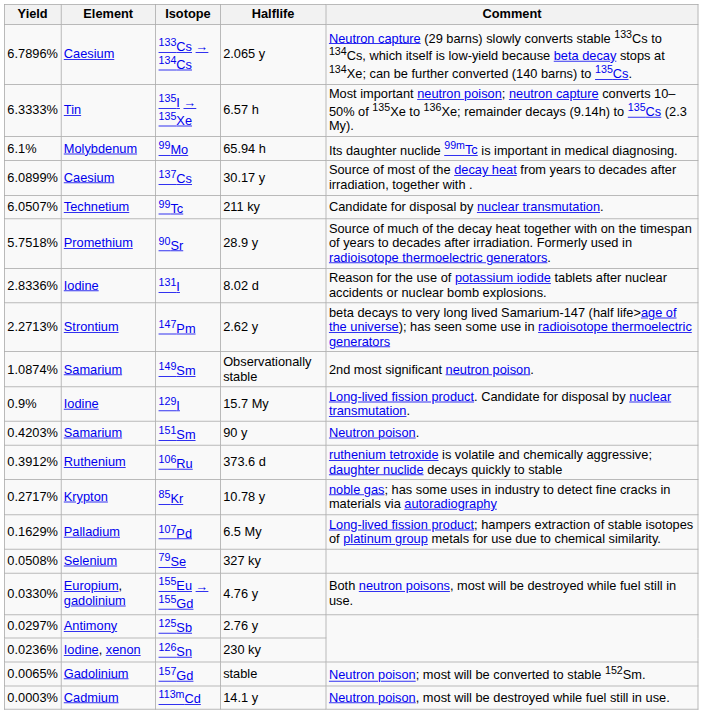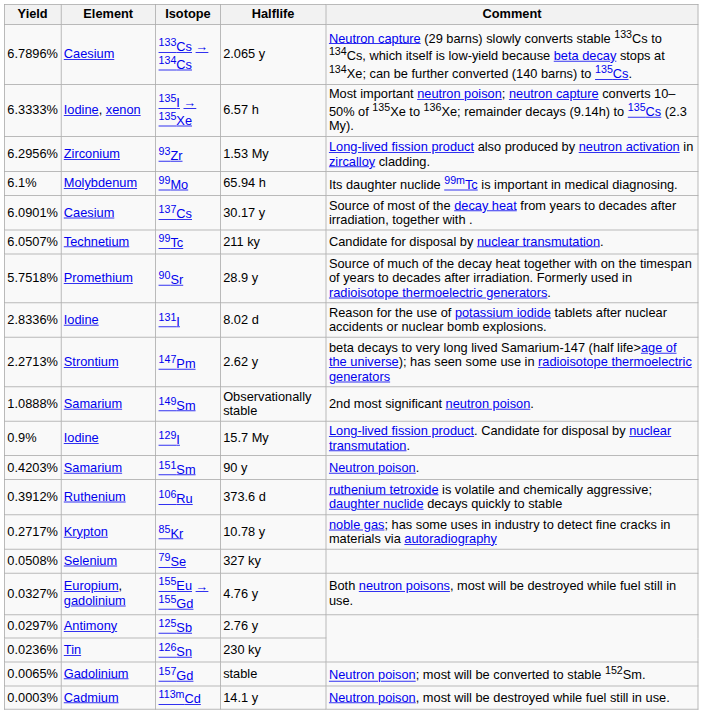 <table class="wikitable sortable">
 <tr>
 <th>Yield</th>
 <th>Element</th>
 <th>Isotope</th>
 <th>Halflife</th>
 <th>Comment</th>
 </tr>
 <tr>
 <td>6.7896%</td>
 <td><a href='#'>Caesium</a></td>
 <td> <a href='#'><sup>133</sup>Cs</a> <a href='#'>→</a> <a href='#'><sup>134</sup>Cs</a></td>
 <td> 2.065 y</td>
 <td><a href='#'>Neutron capture</a> (29 barns) slowly converts stable <sup>133</sup>Cs to <sup>134</sup>Cs, which itself is low-yield because <a href='#'>beta decay</a> stops at <sup>134</sup>Xe; can be further converted (140 barns) to <a href='#'><sup>135</sup>Cs</a>.</td>
 </tr>
 <tr>
 <td>6.3333%</td>
-<td><a href='#'>Tin</a></td>
+<td><a href='#'>Iodine</a>, <a href='#'>xenon</a></td>
 <td> <a href='#'><sup>135</sup>I</a> <a href='#'>→</a> <a href='#'><sup>135</sup>Xe</a></td>
 <td> 6.57 h</td>
 <td>Most important <a href='#'>neutron poison</a>; <a href='#'>neutron capture</a> converts 10–50% of <sup>135</sup>Xe to <sup>136</sup>Xe; remainder decays (9.14h) to <a href='#'><sup>135</sup>Cs</a> (2.3 My).</td>
+</tr>
+<tr>
+<td>6.2956%</td>
+<td><a href='#'>Zirconium</a></td>
+<td> <a href='#'><sup>93</sup>Zr</a></td>
+<td> 1.53 My</td>
+<td><a href='#'>Long-lived fission product</a> also produced by <a href='#'>neutron activation</a> in <a href='#'>zircalloy</a> cladding.</td>
 </tr>
 <tr>
 <td>6.1%</td>
 <td><a href='#'>Molybdenum</a></td>
 <td> <a href='#'><sup>99</sup>Mo</a></td>
 <td> 65.94 h</td>
 <td>Its daughter nuclide <a href='#'><sup>99m</sup>Tc</a> is important in medical diagnosing.</td>
 </tr>
 <tr>
-<td>6.0899%</td>
+<td>6.0901%</td>
 <td><a href='#'>Caesium</a></td>
 <td> <a href='#'><sup>137</sup>Cs</a></td>
 <td> 30.17 y</td>
 <td>Source of most of the <a href='#'>decay heat</a> from years to decades after irradiation, together with .</td>
 </tr>
 <tr>
 <td>6.0507%</td>
 <td><a href='#'>Technetium</a></td>
 <td> <a href='#'><sup>99</sup>Tc</a></td>
 <td> 211 ky</td>
 <td>Candidate for disposal by <a href='#'>nuclear transmutation</a>.</td>
 </tr>
 <tr>
 <td>5.7518%</td>
 <td><a href='#'>Promethium</a></td>
 <td> <a href='#'><sup>90</sup>Sr</a></td>
 <td> 28.9 y</td>
 <td>Source of much of the decay heat together with  on the timespan of  years to decades after irradiation. Formerly used in <a href='#'>radioisotope thermoelectric generators</a>.</td>
 </tr>
 <tr>
 <td>2.8336%</td>
 <td><a href='#'>Iodine</a></td>
 <td> <a href='#'><sup>131</sup>I</a></td>
 <td> 8.02 d</td>
 <td>Reason for the use of <a href='#'>potassium iodide</a> tablets after nuclear accidents or nuclear bomb explosions.</td>
 </tr>
 <tr>
 <td>2.2713%</td>
 <td><a href='#'>Strontium</a></td>
 <td> <a href='#'><sup>147</sup>Pm</a></td>
 <td> 2.62 y</td>
 <td>beta decays to very long lived Samarium-147 (half life><a href='#'>age of the universe</a>); has seen some use in <a href='#'>radioisotope thermoelectric generators</a></td>
 </tr>
 <tr>
-<td>1.0874%</td>
+<td>1.0888%</td>
 <td><a href='#'>Samarium</a></td>
 <td> <a href='#'><sup>149</sup>Sm</a></td>
 <td> Observationally stable</td>
 <td>2nd most significant <a href='#'>neutron poison</a>.</td>
 </tr>
 <tr>
 <td>0.9%</td>
 <td><a href='#'>Iodine</a></td>
 <td> <a href='#'><sup>129</sup>I</a></td>
 <td> 15.7 My</td>
 <td><a href='#'>Long-lived fission product</a>. Candidate for disposal by <a href='#'>nuclear transmutation</a>.</td>
 </tr>
 <tr>
 <td>0.4203%</td>
 <td><a href='#'>Samarium</a></td>
 <td> <a href='#'><sup>151</sup>Sm</a></td>
 <td> 90 y</td>
 <td><a href='#'>Neutron poison</a>.</td>
 </tr>
 <tr>
 <td>0.3912%</td>
 <td><a href='#'>Ruthenium</a></td>
 <td> <a href='#'><sup>106</sup>Ru</a></td>
 <td> 373.6 d</td>
 <td><a href='#'>ruthenium tetroxide</a> is volatile and chemically aggressive; <a href='#'>daughter nuclide</a>  decays quickly to stable </td>
 </tr>
 <tr>
 <td>0.2717%</td>
 <td><a href='#'>Krypton</a></td>
 <td> <a href='#'><sup>85</sup>Kr</a></td>
 <td> 10.78 y</td>
 <td><a href='#'>noble gas</a>; has some uses in industry to detect fine cracks in materials via <a href='#'>autoradiography</a></td>
 </tr>
 <tr>
-<td>0.1629%</td>
-<td><a href='#'>Palladium</a></td>
-<td> <a href='#'><sup>107</sup>Pd</a></td>
-<td> 6.5 My</td>
-<td><a href='#'>Long-lived fission product</a>; hampers extraction of stable isotopes of <a href='#'>platinum group</a> metals for use due to chemical similarity.</td>
-</tr>
-<tr>
 <td>0.0508%</td>
 <td><a href='#'>Selenium</a></td>
 <td> <a href='#'><sup>79</sup>Se</a></td>
 <td> 327 ky</td>
 </tr>
 <tr>
-<td>0.0330%</td>
+<td>0.0327%</td>
 <td><a href='#'>Europium</a>, <a href='#'>gadolinium</a></td>
 <td> <a href='#'><sup>155</sup>Eu</a> <a href='#'>→</a> <a href='#'><sup>155</sup>Gd</a></td>
 <td> 4.76 y</td>
 <td>Both <a href='#'>neutron poisons</a>, most will be destroyed while fuel still in use.</td>
 </tr>
 <tr>
 <td>0.0297%</td>
 <td><a href='#'>Antimony</a></td>
 <td> <a href='#'><sup>125</sup>Sb</a></td>
 <td> 2.76 y</td>
 </tr>
 <tr>
 <td>0.0236%</td>
-<td><a href='#'>Iodine</a>, <a href='#'>xenon</a></td>
+<td><a href='#'>Tin</a></td>
 <td> <a href='#'><sup>126</sup>Sn</a></td>
 <td> 230 ky</td>
 </tr>
 <tr>
 <td>0.0065%</td>
 <td><a href='#'>Gadolinium</a></td>
 <td> <a href='#'><sup>157</sup>Gd</a></td>
 <td> stable</td>
 <td><a href='#'>Neutron poison</a>; most will be converted to stable <sup>152</sup>Sm.</td>
 </tr>
 <tr>
 <td>0.0003%</td>
 <td><a href='#'>Cadmium</a></td>
 <td> <a href='#'><sup>113m</sup>Cd</a></td>
 <td> 14.1 y</td>
 <td><a href='#'>Neutron poison</a>, most will be destroyed while fuel still in use.</td>
 </tr>
 </table>
